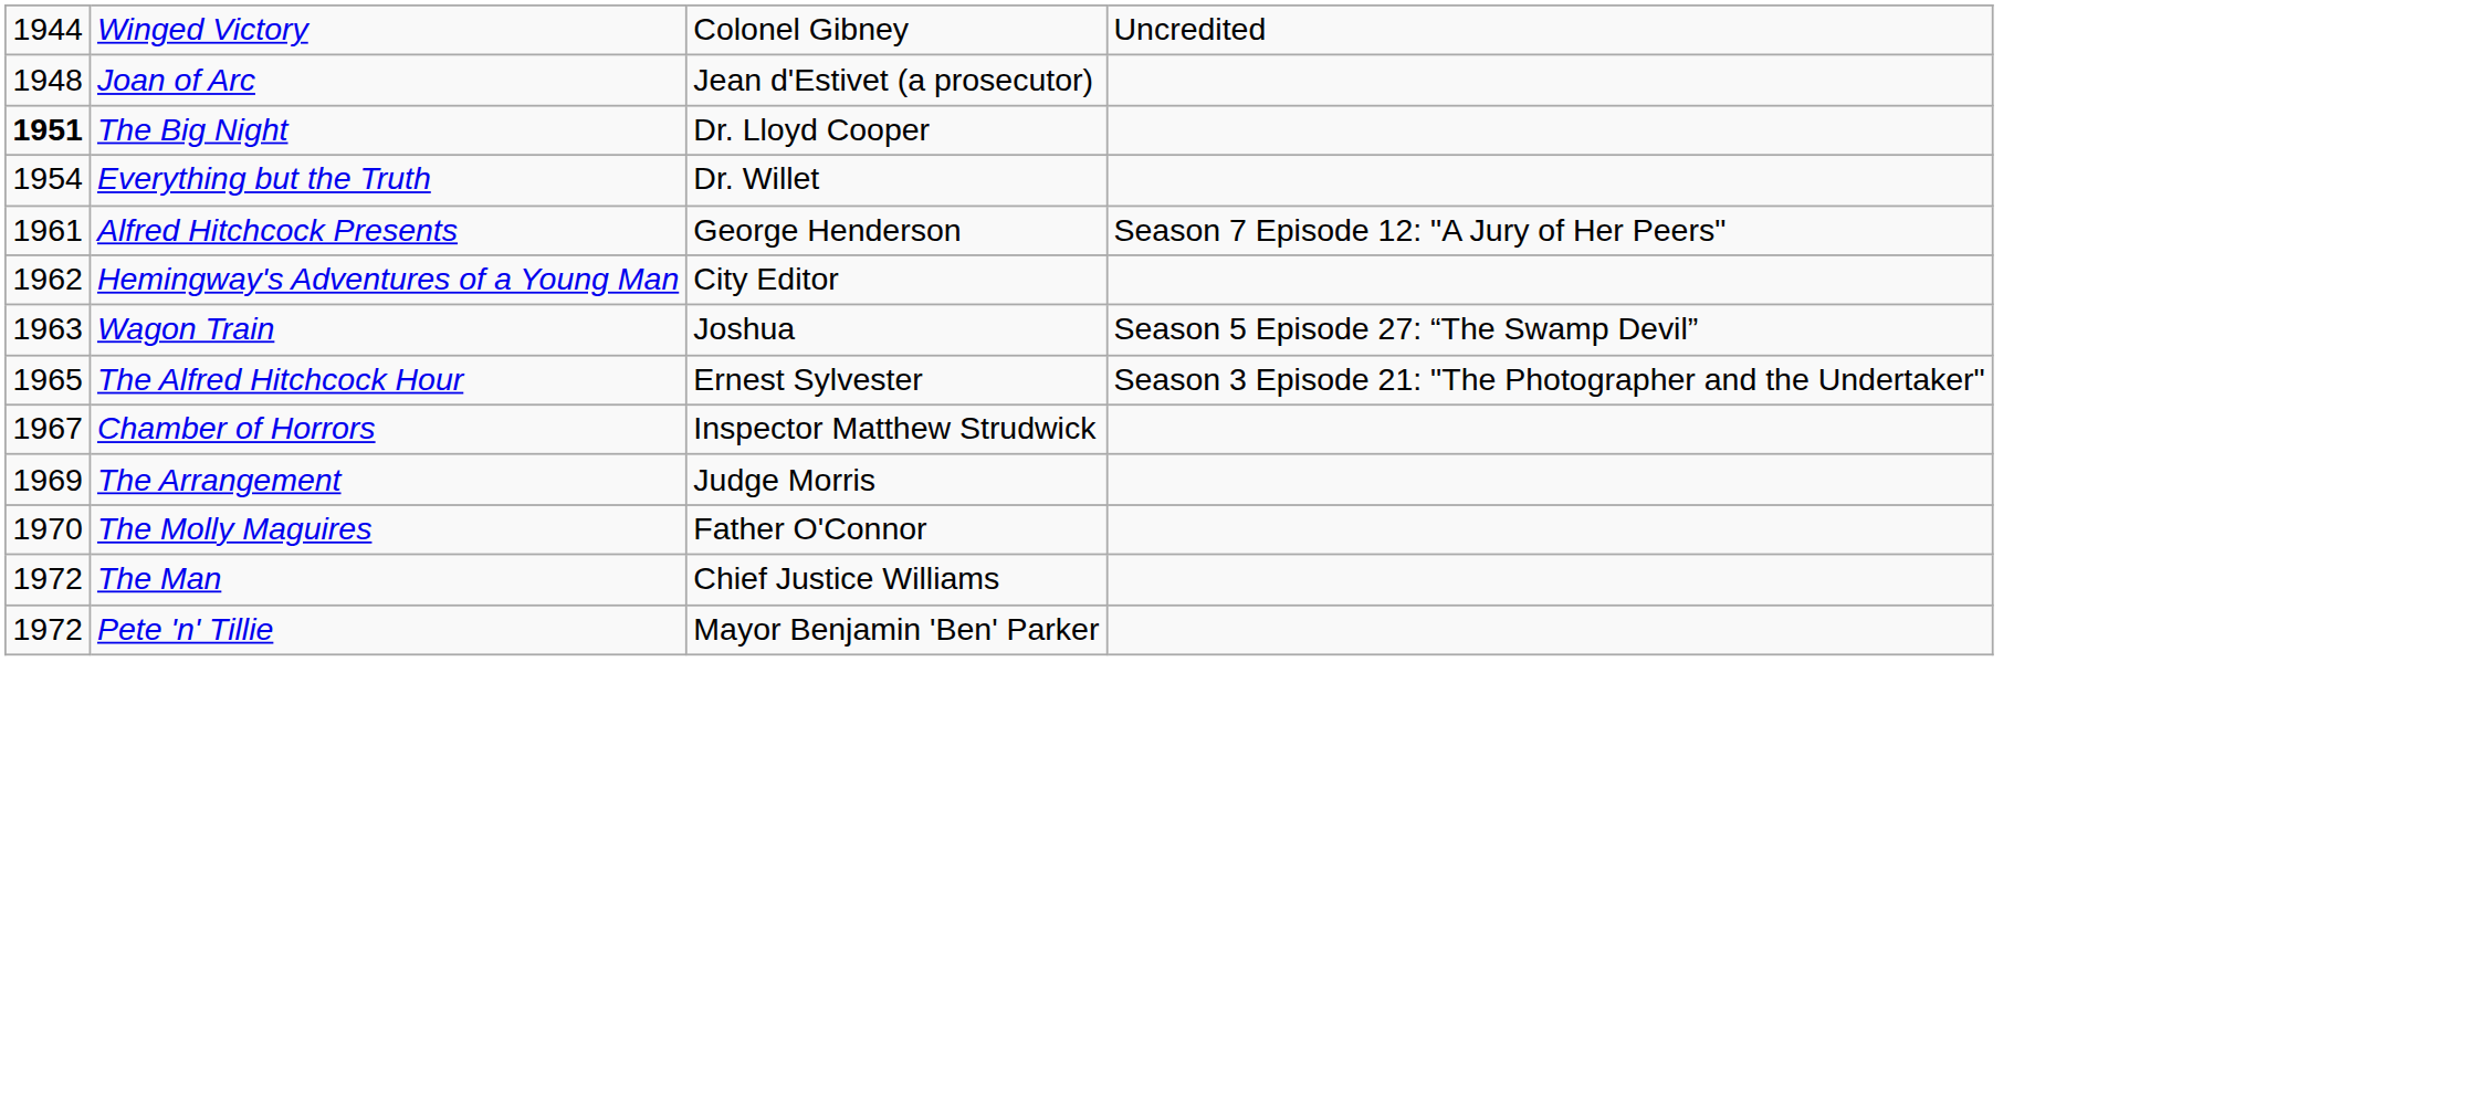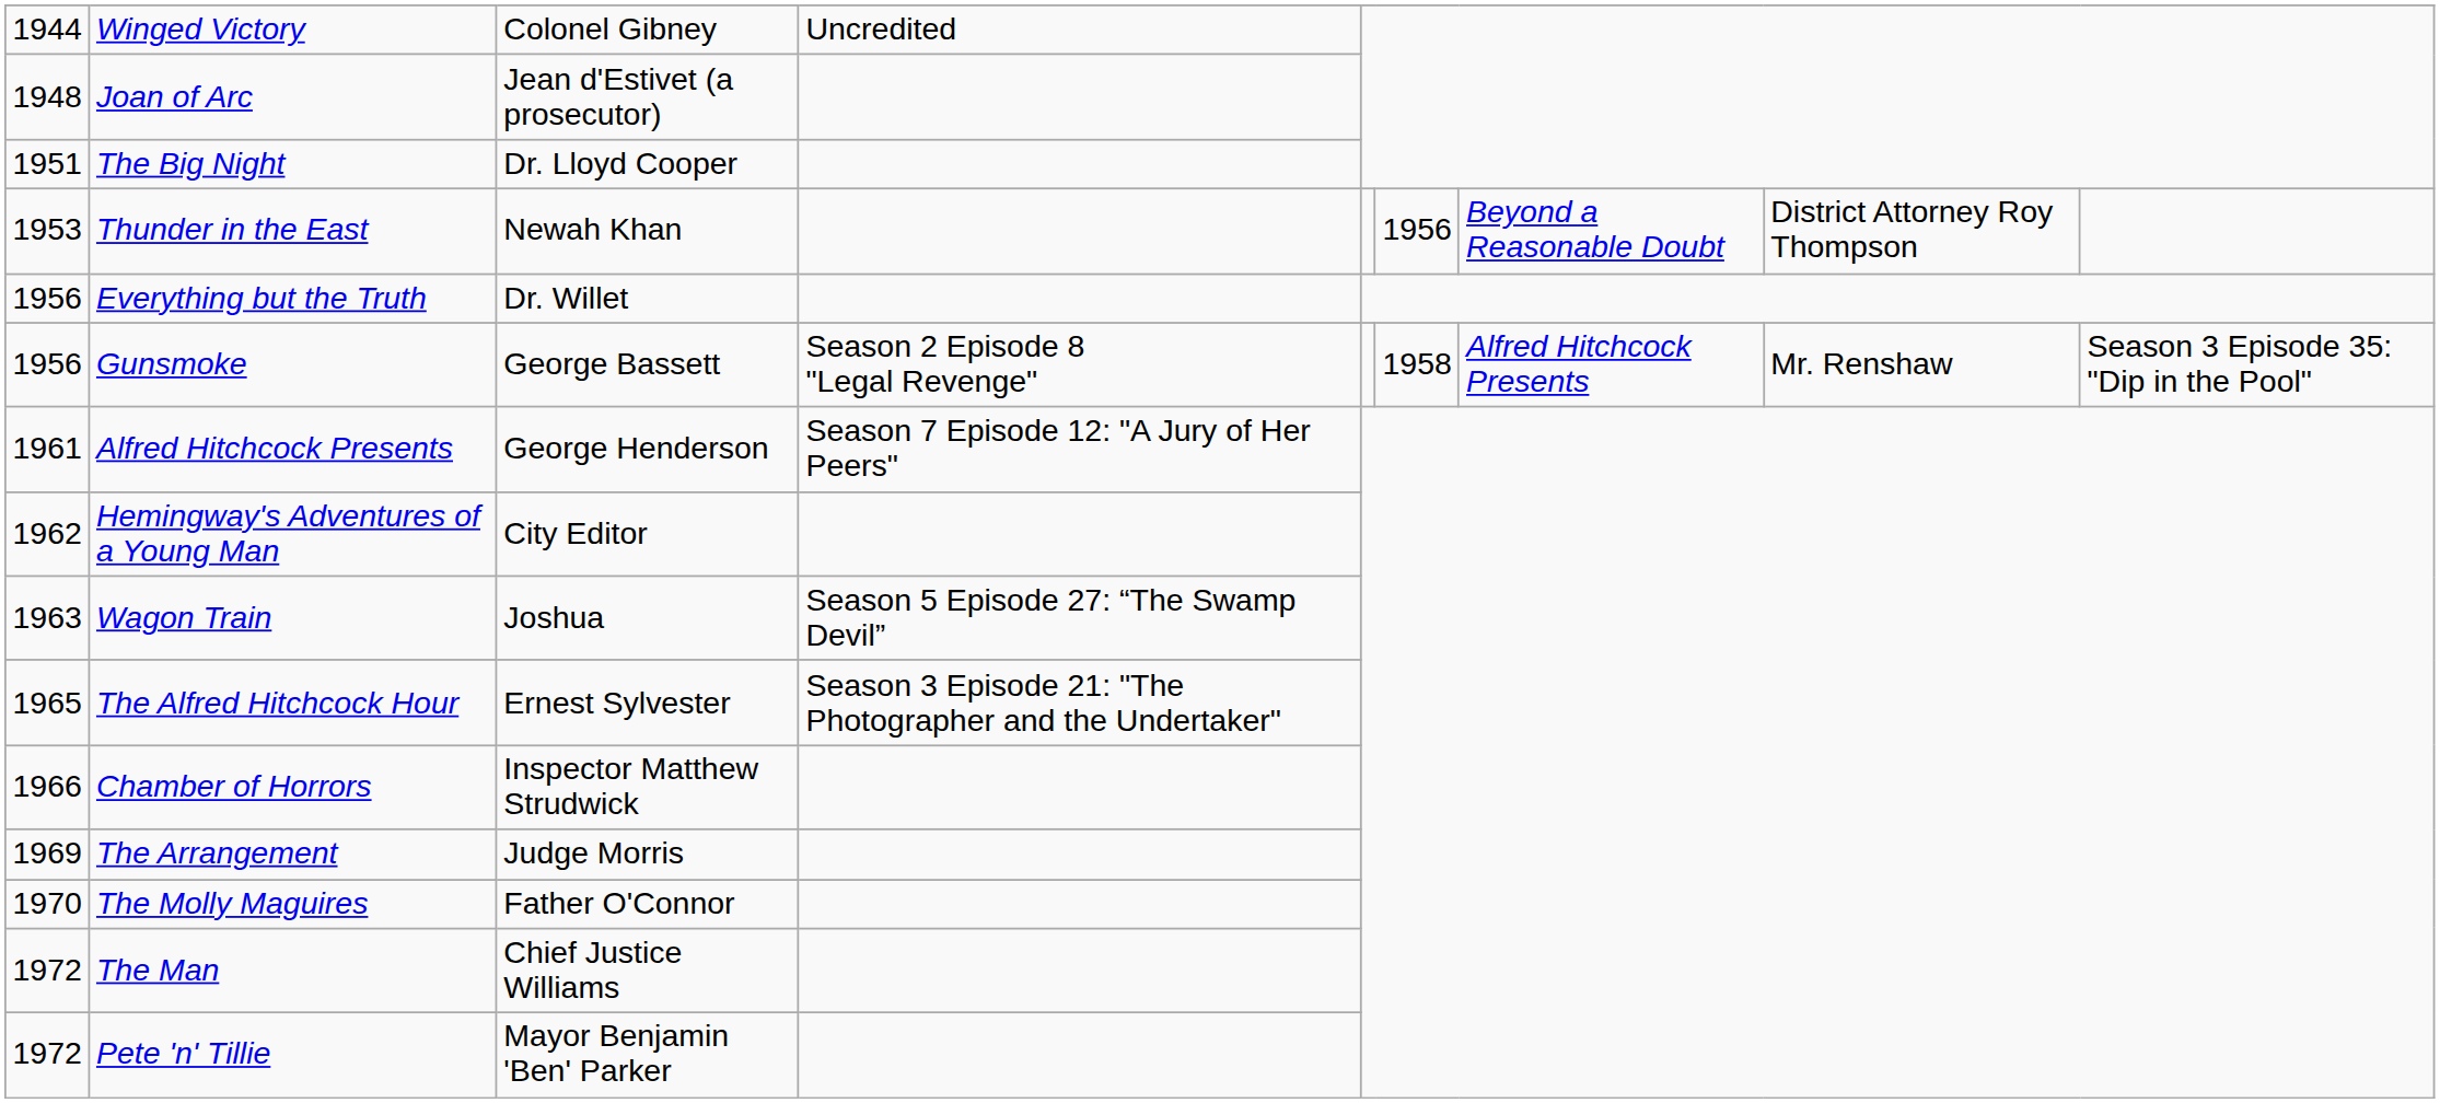 <table class="wikitable">
 <tr>
 <td>1944</td>
 <td><em><a href='#'>Winged Victory</a></em></td>
 <td>Colonel Gibney</td>
 <td>Uncredited</td>
 </tr>
 <tr>
 <td>1948</td>
 <td><em><a href='#'>Joan of Arc</a></em></td>
 <td>Jean d'Estivet (a prosecutor)</td>
 <td></td>
 </tr>
 <tr>
-<td><strong>1951</strong></td>
+<td>1951</td>
 <td><em><a href='#'>The Big Night</a></em></td>
 <td>Dr. Lloyd Cooper</td>
 <td></td>
 </tr>
 <tr>
-<td>1954</td>
+<td>1953</td>
+<td><em><a href='#'>Thunder in the East</a></em></td>
+<td>Newah Khan</td>
+<td></td>
+<td></td>
+<td>1956</td>
+<td><em><a href='#'>Beyond a Reasonable Doubt</a></em></td>
+<td>District Attorney Roy Thompson</td>
+<td></td>
+</tr>
+<tr>
+<td>1956</td>
 <td><em><a href='#'>Everything but the Truth</a></em></td>
 <td>Dr. Willet</td>
 <td></td>
+</tr>
+<tr>
+<td>1956</td>
+<td><em><a href='#'>Gunsmoke</a></em></td>
+<td>George Bassett</td>
+<td>Season 2 Episode 8<br>"Legal Revenge"</td>
+<td></td>
+<td>1958</td>
+<td><em><a href='#'>Alfred Hitchcock Presents</a></em></td>
+<td>Mr. Renshaw</td>
+<td>Season 3 Episode 35: "Dip in the Pool"</td>
 </tr>
 <tr>
 <td>1961</td>
 <td><em><a href='#'>Alfred Hitchcock Presents</a></em></td>
 <td>George Henderson</td>
 <td>Season 7 Episode 12: "A Jury of Her Peers"</td>
 </tr>
 <tr>
 <td>1962</td>
 <td><em><a href='#'>Hemingway's Adventures of a Young Man</a></em></td>
 <td>City Editor</td>
 <td></td>
 </tr>
 <tr>
 <td>1963</td>
 <td><em><a href='#'>Wagon Train</a></em></td>
 <td>Joshua</td>
 <td>Season 5 Episode 27: “The Swamp Devil”</td>
 </tr>
 <tr>
 <td>1965</td>
 <td><em><a href='#'>The Alfred Hitchcock Hour</a></em></td>
 <td>Ernest Sylvester</td>
 <td>Season 3 Episode 21: "The Photographer and the Undertaker"</td>
 </tr>
 <tr>
-<td>1967</td>
+<td>1966</td>
 <td><em><a href='#'>Chamber of Horrors</a></em></td>
 <td>Inspector Matthew Strudwick</td>
 <td></td>
 </tr>
 <tr>
 <td>1969</td>
 <td><em><a href='#'>The Arrangement</a></em></td>
 <td>Judge Morris</td>
 <td></td>
 </tr>
 <tr>
 <td>1970</td>
 <td><em><a href='#'>The Molly Maguires</a></em></td>
 <td>Father O'Connor</td>
 <td></td>
 </tr>
 <tr>
 <td>1972</td>
 <td><em><a href='#'>The Man</a></em></td>
 <td>Chief Justice Williams</td>
 <td></td>
 </tr>
 <tr>
 <td>1972</td>
 <td><em><a href='#'>Pete 'n' Tillie</a></em></td>
 <td>Mayor Benjamin 'Ben' Parker</td>
 <td></td>
 </tr>
 </table>
